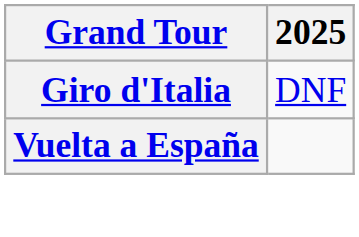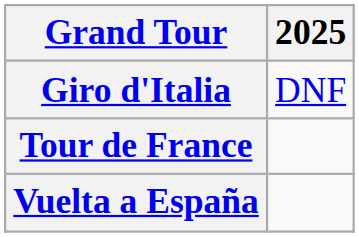 <table class="wikitable plainrowheaders">
 <tr>
 <th scope="col"><a href='#'>Grand Tour</a></th>
 <th scope="col">2025</th>
 </tr>
 <tr style="text-align:center;">
 <th scope="row"> <a href='#'>Giro d'Italia</a></th>
 <td><a href='#'>DNF</a></td>
 </tr>
 <tr style="text-align:center;">
+<th scope="row"> <a href='#'>Tour de France</a></th>
+<td></td>
+</tr>
+<tr style="text-align:center;">
 <th scope="row"> <a href='#'>Vuelta a España</a></th>
 <td></td>
 </tr>
 </table>
